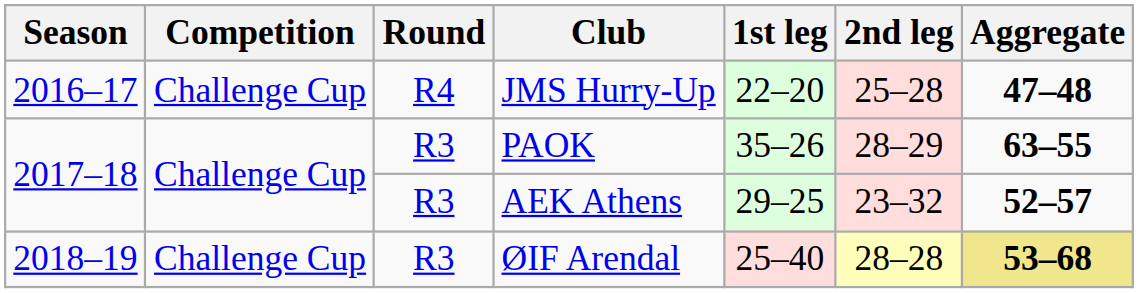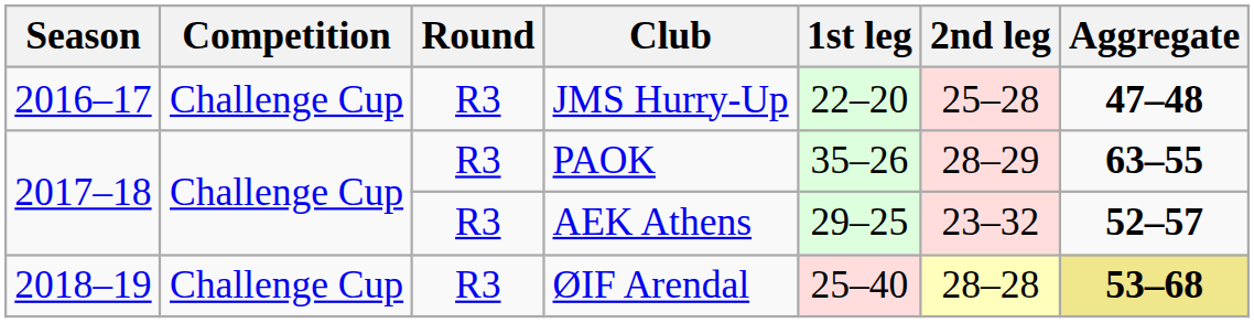 <table class="wikitable">
 <tr>
 <th>Season</th>
 <th>Competition</th>
 <th>Round</th>
 <th>Club</th>
 <th>1st leg</th>
 <th>2nd leg</th>
 <th>Aggregate</th>
 </tr>
 <tr>
 <td><a href='#'>2016–17</a></td>
 <td><a href='#'>Challenge Cup</a></td>
-<td style="text-align:center;"><a href='#'>R4</a></td>
+<td style="text-align:center;"><a href='#'>R3</a></td>
 <td> <a href='#'>JMS Hurry-Up</a></td>
 <td style="text-align:center; background:#dfd;">22–20</td>
 <td style="text-align:center; background:#fdd;">25–28</td>
 <td style="text-align:center;"><strong>47–48</strong></td>
 </tr>
 <tr>
 <td rowspan="2"><a href='#'>2017–18</a></td>
 <td rowspan="2"><a href='#'>Challenge Cup</a></td>
 <td style="text-align:center;"><a href='#'>R3</a></td>
 <td> <a href='#'>PAOK</a></td>
 <td style="text-align:center; background:#dfd;">35–26</td>
 <td style="text-align:center; background:#fdd;">28–29</td>
 <td style="text-align:center;"><strong>63–55</strong></td>
 </tr>
 <tr>
 <td style="text-align:center;"><a href='#'>R3</a></td>
 <td> <a href='#'>AEK Athens</a></td>
 <td style="text-align:center; background:#dfd;">29–25</td>
 <td style="text-align:center; background:#fdd;">23–32</td>
 <td style="text-align:center;"><strong>52–57</strong></td>
 </tr>
 <tr>
 <td><a href='#'>2018–19</a></td>
 <td><a href='#'>Challenge Cup</a></td>
 <td style="text-align:center;"><a href='#'>R3</a></td>
 <td> <a href='#'>ØIF Arendal</a></td>
 <td style="text-align:center; background:#fdd;">25–40</td>
 <td style="text-align:center; background:#FFFFBB">28–28</td>
 <td style="background: khaki; text-align:center;"><strong>53–68</strong></td>
 </tr>
 </table>
